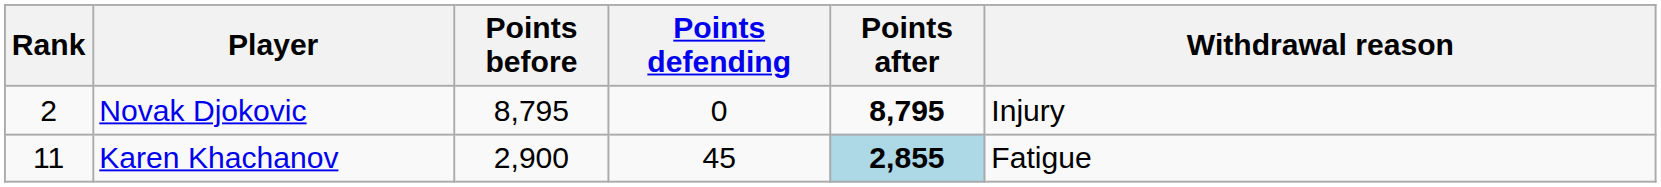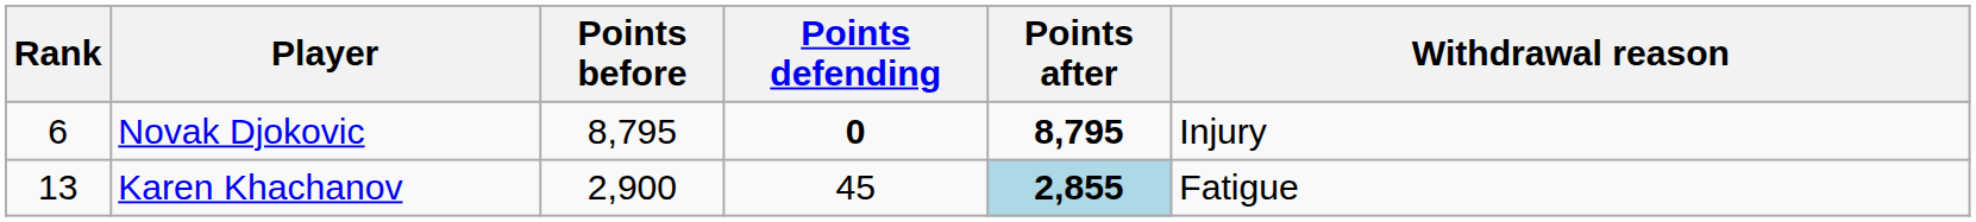 <table class="wikitable sortable">
 <tr>
 <th>Rank</th>
 <th style="width:185px;">Player</th>
 <th style="width:75px;">Points before</th>
 <th style="width:110px;"><a href='#'>Points defending</a></th>
 <th style="width:75px;">Points after</th>
 <th style="width:350px;">Withdrawal reason</th>
 </tr>
 <tr>
-<td style="text-align:center;">2</td>
+<td style="text-align:center;">6</td>
 <td> <a href='#'>Novak Djokovic</a></td>
 <td style="text-align:center;">8,795</td>
-<td style="text-align:center;">0</td>
+<td style="text-align:center;"><strong>0</strong></td>
 <td style="text-align:center;"><strong>8,795</strong></td>
 <td>Injury</td>
 </tr>
 <tr>
-<td style="text-align:center;">11</td>
+<td style="text-align:center;">13</td>
 <td> <a href='#'>Karen Khachanov</a></td>
 <td style="text-align:center;">2,900</td>
 <td style="text-align:center;">45</td>
 <td style="background: lightblue; text-align:center;"><strong>2,855</strong></td>
 <td>Fatigue</td>
 </tr>
 </table>
